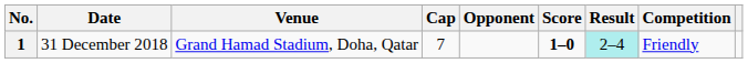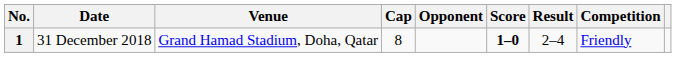 <table class="wikitable plainrowheaders">
 <tr>
 <th scope=col>No.</th>
 <th scope=col>Date</th>
 <th scope=col>Venue</th>
 <th scope=col>Cap</th>
 <th scope=col>Opponent</th>
 <th scope=col>Score</th>
 <th scope=col>Result</th>
 <th scope=col>Competition</th>
 <th scope=col class=unsortable></th>
 </tr>
 <tr>
 <th scope=row style=text-align:center>1</th>
 <td>31 December 2018</td>
 <td><a href='#'>Grand Hamad Stadium</a>, Doha, Qatar</td>
-<td align=center>7</td>
+<td align=center>8</td>
 <td></td>
 <td align=center><strong>1–0</strong></td>
-<td align=center style="background: paleturquoise;">2–4</td>
+<td align=center>2–4</td>
 <td><a href='#'>Friendly</a></td>
 <td align=center></td>
 </tr>
 </table>
